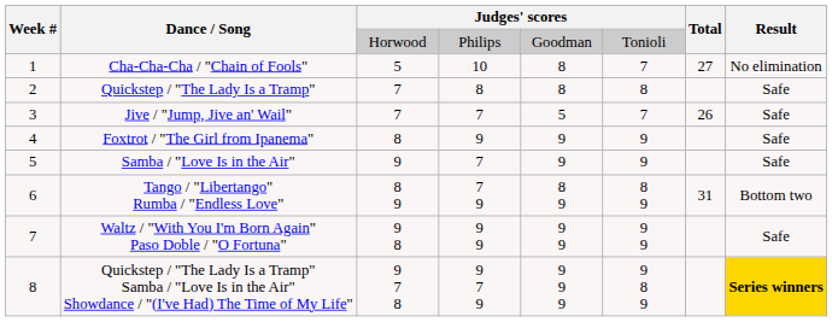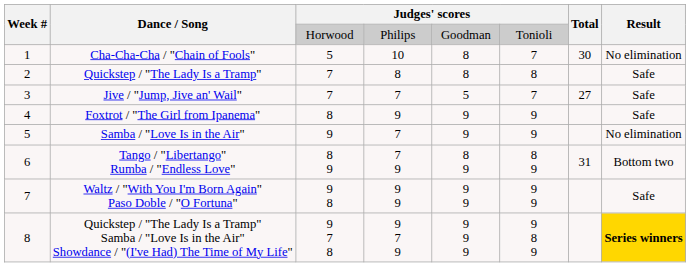 <table class="wikitable collapsible collapsed">
 <tr style="text-align:Center; background:#ccc;">
 <th rowspan="2">Week #</th>
 <th rowspan="2">Dance / Song</th>
 <th colspan="4">Judges' scores</th>
 <th rowspan="2">Total</th>
 <th rowspan="2">Result</th>
 </tr>
 <tr style="text-align:center; background:#ccc;">
 <td style="width:10%; ">Horwood</td>
 <td style="width:10%; ">Philips</td>
 <td style="width:10%; ">Goodman</td>
 <td style="width:10%; ">Tonioli</td>
 </tr>
 <tr style="text-align: center; background:#faf6f6;">
 <td>1</td>
 <td><a href='#'>Cha-Cha-Cha</a> / "<a href='#'>Chain of Fools</a>"</td>
 <td>5</td>
 <td>10</td>
 <td>8</td>
 <td>7</td>
-<td>27</td>
+<td>30</td>
 <td>No elimination</td>
 </tr>
 <tr style="text-align: center; background:#faf6f6;">
 <td>2</td>
 <td><a href='#'>Quickstep</a> / "<a href='#'>The Lady Is a Tramp</a>"</td>
 <td>7</td>
 <td>8</td>
 <td>8</td>
 <td>8</td>
 <td></td>
 <td>Safe</td>
 </tr>
 <tr style="text-align: center; background:#faf6f6;">
 <td>3</td>
 <td><a href='#'>Jive</a> / "<a href='#'>Jump, Jive an' Wail</a>"</td>
 <td>7</td>
 <td>7</td>
 <td>5</td>
 <td>7</td>
-<td>26</td>
+<td>27</td>
 <td>Safe</td>
 </tr>
 <tr style="text-align: center; background:#faf6f6;">
 <td>4</td>
 <td><a href='#'>Foxtrot</a> / "<a href='#'>The Girl from Ipanema</a>"</td>
 <td>8</td>
 <td>9</td>
 <td>9</td>
 <td>9</td>
 <td></td>
 <td>Safe</td>
 </tr>
 <tr style="text-align: center; background:#faf6f6;">
 <td>5</td>
 <td><a href='#'>Samba</a> / "<a href='#'>Love Is in the Air</a>"</td>
 <td>9</td>
 <td>7</td>
 <td>9</td>
 <td>9</td>
 <td></td>
-<td>Safe</td>
+<td>No elimination</td>
 </tr>
 <tr style="text-align: center; background:#faf6f6;">
 <td>6</td>
 <td><a href='#'>Tango</a> / "<a href='#'>Libertango</a>"<br><a href='#'>Rumba</a> / "<a href='#'>Endless Love</a>"</td>
 <td>8<br>9</td>
 <td>7<br>9</td>
 <td>8<br>9</td>
 <td>8<br>9</td>
 <td>31<br></td>
 <td>Bottom two</td>
 </tr>
 <tr style="text-align: center; background:#faf6f6;">
 <td>7</td>
 <td><a href='#'>Waltz</a> / "<a href='#'>With You I'm Born Again</a>"<br><a href='#'>Paso Doble</a> / "<a href='#'>O Fortuna</a>"</td>
 <td>9<br>8</td>
 <td>9<br>9</td>
 <td>9<br>9</td>
 <td>9<br>9</td>
 <td><br></td>
 <td>Safe</td>
 </tr>
 <tr style="text-align: center; background:#faf6f6;">
 <td>8</td>
 <td>Quickstep / "The Lady Is a Tramp"<br>Samba / "Love Is in the Air"<br><a href='#'>Showdance</a> / "<a href='#'>(I've Had) The Time of My Life</a>"</td>
 <td>9<br>7<br>8</td>
 <td>9<br>7<br>9</td>
 <td>9<br>9<br>9</td>
 <td>9<br>8<br>9</td>
 <td><br><br></td>
 <td style="background:gold;"><strong>Series winners</strong></td>
 </tr>
 </table>
